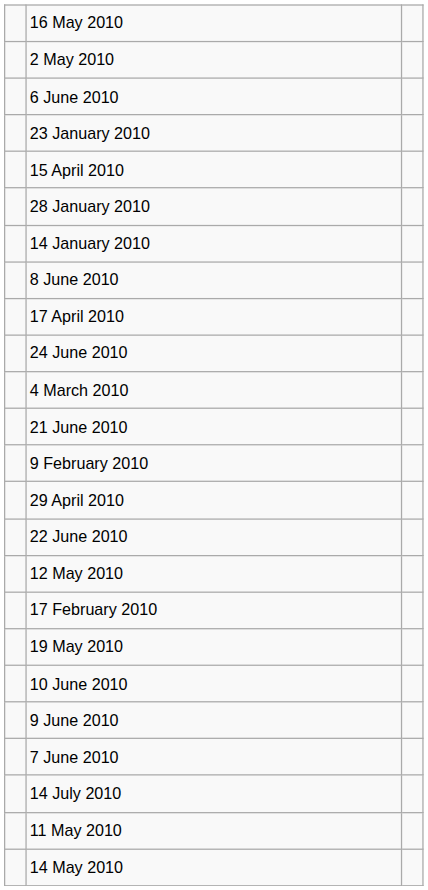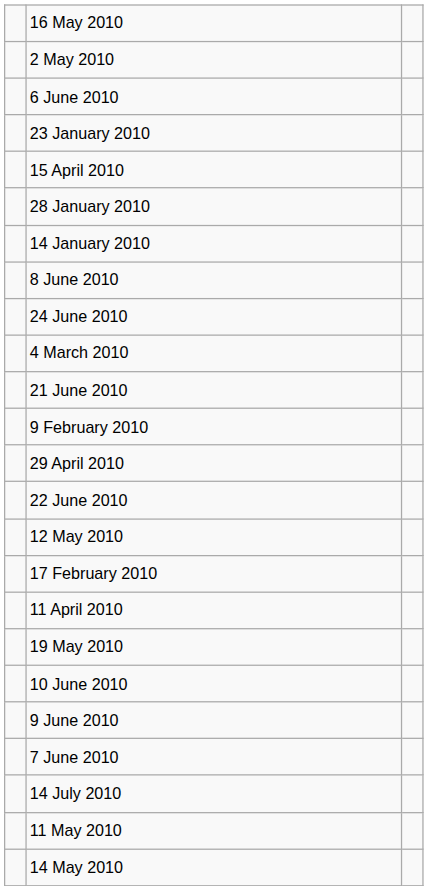 <table class="wikitable" style="font-size: 80%; float: left; width: 26em; margin-right: 1em; height: 700px">
 <tr>
 <td></td>
 <td>16 May 2010</td>
 <td></td>
 </tr>
 <tr>
 <td></td>
 <td>2 May 2010</td>
 <td></td>
 </tr>
 <tr>
 <td></td>
 <td>6 June 2010</td>
 <td></td>
 </tr>
 <tr>
 <td></td>
 <td>23 January 2010</td>
 <td></td>
 </tr>
 <tr>
 <td></td>
 <td>15 April 2010</td>
 <td></td>
 </tr>
 <tr>
 <td></td>
 <td>28 January 2010</td>
 <td></td>
 </tr>
 <tr>
 <td></td>
 <td>14 January 2010</td>
 <td></td>
 </tr>
 <tr>
 <td></td>
 <td>8 June 2010</td>
-<td></td>
-</tr>
-<tr>
-<td></td>
-<td>17 April 2010</td>
 <td></td>
 </tr>
 <tr>
 <td></td>
 <td>24 June 2010</td>
 <td></td>
 </tr>
 <tr>
 <td></td>
 <td>4 March 2010</td>
 <td></td>
 </tr>
 <tr>
 <td></td>
 <td>21 June 2010</td>
 <td></td>
 </tr>
 <tr>
 <td></td>
 <td>9 February 2010</td>
 <td></td>
 </tr>
 <tr>
 <td></td>
 <td>29 April 2010</td>
 <td></td>
 </tr>
 <tr>
 <td></td>
 <td>22 June 2010</td>
 <td></td>
 </tr>
 <tr>
 <td></td>
 <td>12 May 2010</td>
 <td></td>
 </tr>
 <tr>
 <td></td>
 <td>17 February 2010</td>
 <td></td>
 </tr>
 <tr>
 <td></td>
+<td>11 April 2010</td>
+<td></td>
+</tr>
+<tr>
+<td></td>
 <td>19 May 2010</td>
 <td></td>
 </tr>
 <tr>
 <td></td>
 <td>10 June 2010</td>
 <td></td>
 </tr>
 <tr>
 <td></td>
 <td>9 June 2010</td>
 <td></td>
 </tr>
 <tr>
 <td></td>
 <td>7 June 2010</td>
 <td></td>
 </tr>
 <tr>
 <td></td>
 <td>14 July 2010</td>
 <td></td>
 </tr>
 <tr>
 <td></td>
 <td>11 May 2010</td>
 <td></td>
 </tr>
 <tr>
 <td></td>
 <td>14 May 2010</td>
 <td></td>
 </tr>
 </table>
